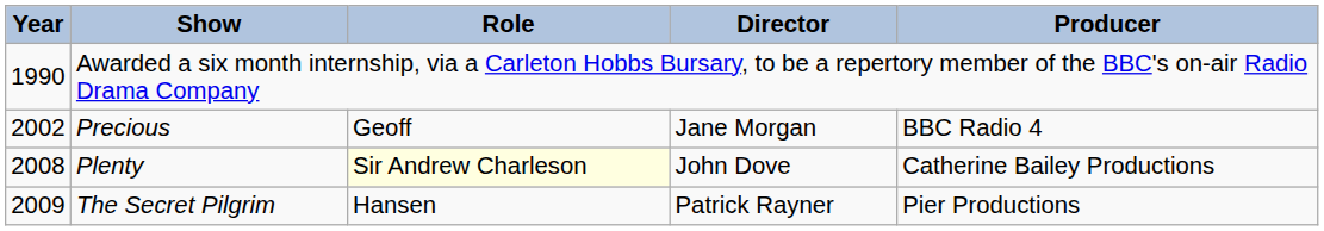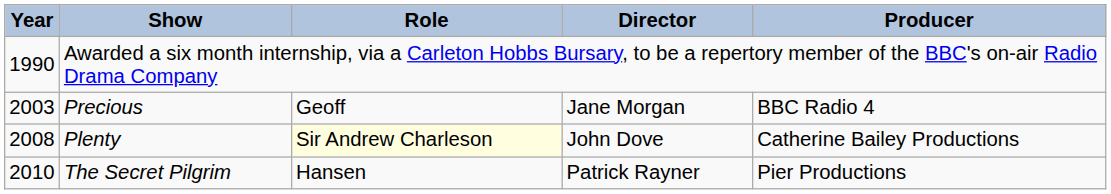 <table class="wikitable">
 <tr>
 <th style="background-color: #B0C4DE;">Year</th>
 <th style="background-color: #B0C4DE;">Show</th>
 <th style="background-color: #B0C4DE;">Role</th>
 <th style="background-color: #B0C4DE;">Director</th>
 <th style="background-color: #B0C4DE;">Producer</th>
 </tr>
 <tr>
 <td>1990</td>
 <td colspan=4>Awarded a six month internship, via a <a href='#'>Carleton Hobbs Bursary</a>, to be a repertory member of the <a href='#'>BBC</a>'s on-air <a href='#'>Radio Drama Company</a></td>
 </tr>
 <tr>
-<td>2002</td>
+<td>2003</td>
 <td><em>Precious</em></td>
 <td>Geoff</td>
 <td>Jane Morgan</td>
 <td>BBC Radio 4</td>
 </tr>
 <tr>
 <td>2008</td>
 <td><em>Plenty</em></td>
 <td style="background: lightyellow;">Sir Andrew Charleson</td>
 <td>John Dove</td>
 <td>Catherine Bailey Productions</td>
 </tr>
 <tr>
-<td>2009</td>
+<td>2010</td>
 <td><em>The Secret Pilgrim</em></td>
 <td>Hansen</td>
 <td>Patrick Rayner</td>
 <td>Pier Productions</td>
 </tr>
 </table>
